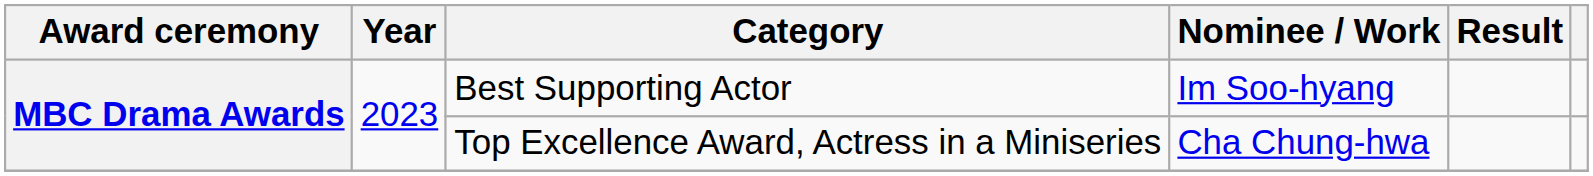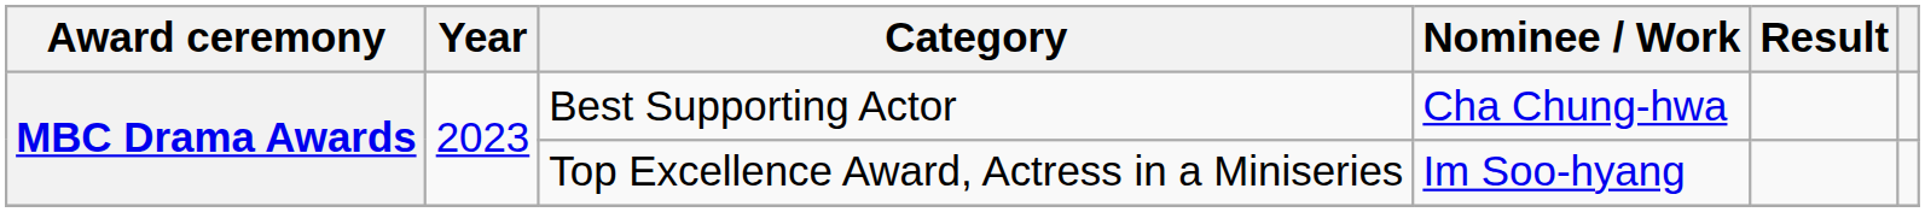 <table class="wikitable plainrowheaders sortable">
 <tr>
 <th scope="col">Award ceremony </th>
 <th scope="col">Year</th>
 <th scope="col">Category </th>
 <th scope="col">Nominee / Work</th>
 <th scope="col">Result</th>
 <th scope="col" class="unsortable"></th>
 </tr>
 <tr>
 <th scope="row" rowspan="2"><a href='#'>MBC Drama Awards</a></th>
 <td rowspan="2" style="text-align:center"><a href='#'>2023</a></td>
 <td>Best Supporting Actor</td>
-<td><a href='#'>Im Soo-hyang</a></td>
+<td><a href='#'>Cha Chung-hwa</a></td>
 <td></td>
 <td style="text-align:center"></td>
 </tr>
 <tr>
 <td>Top Excellence Award, Actress in a Miniseries</td>
-<td><a href='#'>Cha Chung-hwa</a></td>
+<td><a href='#'>Im Soo-hyang</a></td>
 <td></td>
 <td style="text-align:center"></td>
 </tr>
 <tr>
 </tr>
 </table>
